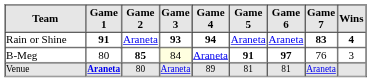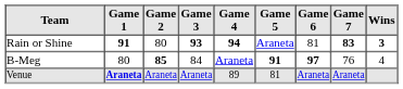 <table border=1 cellspacing=0 width=525 align=center>
 <tr style="text-align:center; background-color:#e6e6e6;">
 <th align=center width=30%>Team</th>
 <th width=8%>Game 1</th>
 <th width=8%>Game 2</th>
 <th width=8%>Game 3</th>
 <th width=8%>Game 4</th>
 <th width=8%>Game 5</th>
 <th width=8%>Game 6</th>
 <th width=8%>Game 7</th>
 <th width=8%>Wins</th>
 </tr>
 <tr style="text-align:center;">
 <td align=left>Rain or Shine</td>
 <td><strong>91</strong></td>
-<td><a href='#'>Araneta</a></td>
+<td>80</td>
 <td><strong>93</strong></td>
 <td><strong>94</strong></td>
 <td><a href='#'>Araneta</a></td>
-<td><a href='#'>Araneta</a></td>
+<td>81</td>
 <td><strong>83</strong></td>
-<td><strong>4</strong></td>
+<td><strong>3</strong></td>
 </tr>
 <tr style="text-align:center;">
 <td align=left>B-Meg</td>
 <td>80</td>
 <td><strong>85</strong></td>
-<td style="background: lightyellow;">84</td>
+<td>84</td>
 <td><a href='#'>Araneta</a></td>
 <td><strong>91</strong></td>
 <td><strong>97</strong></td>
 <td>76</td>
-<td>3</td>
+<td>4</td>
 </tr>
 <tr style="text-align:center; font-size: 85%; background-color:#e6e6e6;">
 <td align=left>Venue</td>
 <td><strong><a href='#'>Araneta</a></strong></td>
-<td>80</td>
+<td><a href='#'>Araneta</a></td>
 <td><a href='#'>Araneta</a></td>
 <td>89</td>
 <td>81</td>
-<td>81</td>
+<td><a href='#'>Araneta</a></td>
 <td><a href='#'>Araneta</a></td>
 <td></td>
 </tr>
 </table>
